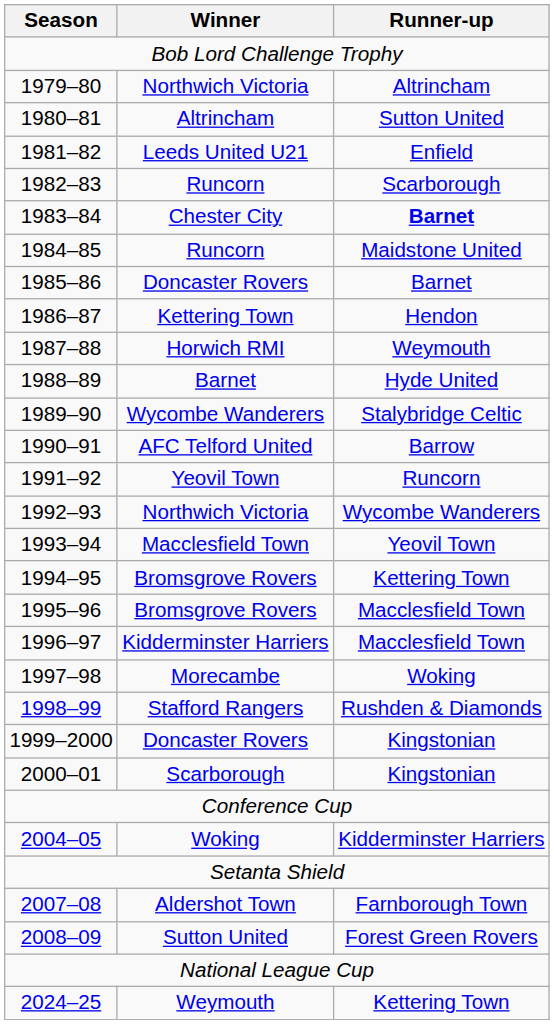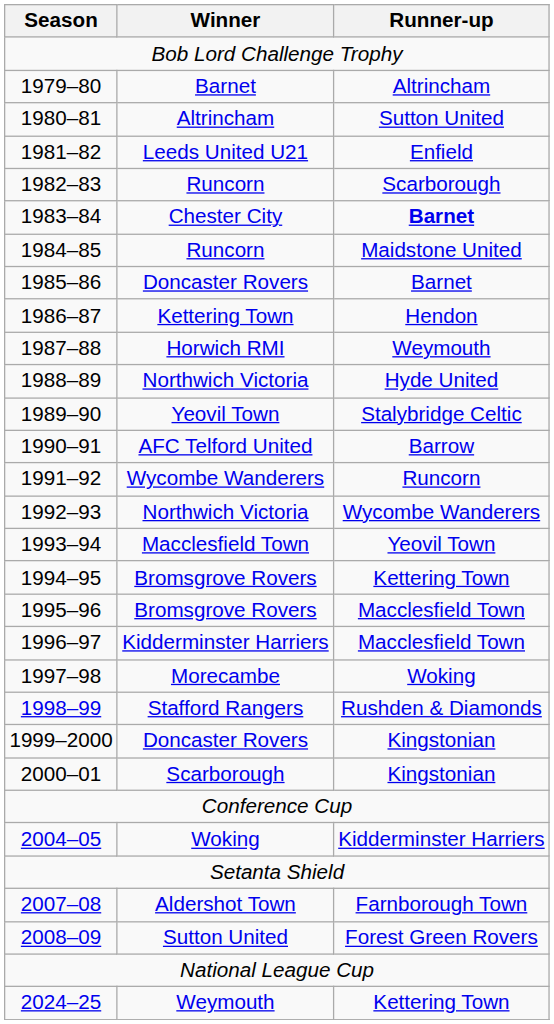 <table class="wikitable" style="text-align: center;">
 <tr>
 <th>Season</th>
 <th>Winner</th>
 <th>Runner-up</th>
 </tr>
 <tr>
 <td colspan="3"><em>Bob Lord Challenge Trophy</em></td>
 </tr>
 <tr>
 <td>1979–80</td>
-<td><a href='#'>Northwich Victoria</a></td>
+<td><a href='#'>Barnet</a></td>
 <td><a href='#'>Altrincham</a></td>
 </tr>
 <tr>
 <td>1980–81</td>
 <td><a href='#'>Altrincham</a></td>
 <td><a href='#'>Sutton United</a></td>
 </tr>
 <tr>
 <td>1981–82</td>
 <td><a href='#'>Leeds United U21</a></td>
 <td><a href='#'>Enfield</a></td>
 </tr>
 <tr>
 <td>1982–83</td>
 <td><a href='#'>Runcorn</a></td>
 <td><a href='#'>Scarborough</a></td>
 </tr>
 <tr>
 <td>1983–84</td>
 <td><a href='#'>Chester City</a></td>
 <td><strong><a href='#'>Barnet</a></strong></td>
 </tr>
 <tr>
 <td>1984–85</td>
 <td><a href='#'>Runcorn</a></td>
 <td><a href='#'>Maidstone United</a></td>
 </tr>
 <tr>
 <td>1985–86</td>
 <td><a href='#'>Doncaster Rovers</a></td>
 <td><a href='#'>Barnet</a></td>
 </tr>
 <tr>
 <td>1986–87</td>
 <td><a href='#'>Kettering Town</a></td>
 <td><a href='#'>Hendon</a></td>
 </tr>
 <tr>
 <td>1987–88</td>
 <td><a href='#'>Horwich RMI</a></td>
 <td><a href='#'>Weymouth</a></td>
 </tr>
 <tr>
 <td>1988–89</td>
-<td><a href='#'>Barnet</a></td>
+<td><a href='#'>Northwich Victoria</a></td>
 <td><a href='#'>Hyde United</a></td>
 </tr>
 <tr>
 <td>1989–90</td>
-<td><a href='#'>Wycombe Wanderers</a></td>
+<td><a href='#'>Yeovil Town</a></td>
 <td><a href='#'>Stalybridge Celtic</a></td>
 </tr>
 <tr>
 <td>1990–91</td>
 <td><a href='#'>AFC Telford United</a></td>
 <td><a href='#'>Barrow</a></td>
 </tr>
 <tr>
 <td>1991–92</td>
-<td><a href='#'>Yeovil Town</a></td>
+<td><a href='#'>Wycombe Wanderers</a></td>
 <td><a href='#'>Runcorn</a></td>
 </tr>
 <tr>
 <td>1992–93</td>
 <td><a href='#'>Northwich Victoria</a></td>
 <td><a href='#'>Wycombe Wanderers</a></td>
 </tr>
 <tr>
 <td>1993–94</td>
 <td><a href='#'>Macclesfield Town</a></td>
 <td><a href='#'>Yeovil Town</a></td>
 </tr>
 <tr>
 <td>1994–95</td>
 <td><a href='#'>Bromsgrove Rovers</a></td>
 <td><a href='#'>Kettering Town</a></td>
 </tr>
 <tr>
 <td>1995–96</td>
 <td><a href='#'>Bromsgrove Rovers</a></td>
 <td><a href='#'>Macclesfield Town</a></td>
 </tr>
 <tr>
 <td>1996–97</td>
 <td><a href='#'>Kidderminster Harriers</a></td>
 <td><a href='#'>Macclesfield Town</a></td>
 </tr>
 <tr>
 <td>1997–98</td>
 <td><a href='#'>Morecambe</a></td>
 <td><a href='#'>Woking</a></td>
 </tr>
 <tr>
 <td><a href='#'>1998–99</a></td>
 <td><a href='#'>Stafford Rangers</a></td>
 <td><a href='#'>Rushden & Diamonds</a></td>
 </tr>
 <tr>
 <td>1999–2000</td>
 <td><a href='#'>Doncaster Rovers</a></td>
 <td><a href='#'>Kingstonian</a></td>
 </tr>
 <tr>
 <td>2000–01</td>
 <td><a href='#'>Scarborough</a></td>
 <td><a href='#'>Kingstonian</a></td>
 </tr>
 <tr>
 <td colspan="3"><em>Conference Cup</em></td>
 </tr>
 <tr>
 <td><a href='#'>2004–05</a></td>
 <td><a href='#'>Woking</a></td>
 <td><a href='#'>Kidderminster Harriers</a></td>
 </tr>
 <tr>
 <td colspan="3"><em>Setanta Shield</em></td>
 </tr>
 <tr>
 <td><a href='#'>2007–08</a></td>
 <td><a href='#'>Aldershot Town</a></td>
 <td><a href='#'>Farnborough Town</a></td>
 </tr>
 <tr>
 <td><a href='#'>2008–09</a></td>
 <td><a href='#'>Sutton United</a></td>
 <td><a href='#'>Forest Green Rovers</a></td>
 </tr>
 <tr>
 <td colspan="3"><em>National League Cup</em></td>
 </tr>
 <tr>
 <td><a href='#'>2024–25</a></td>
 <td><a href='#'>Weymouth</a></td>
 <td><a href='#'>Kettering Town</a></td>
 </tr>
 <tr>
 </tr>
 </table>
